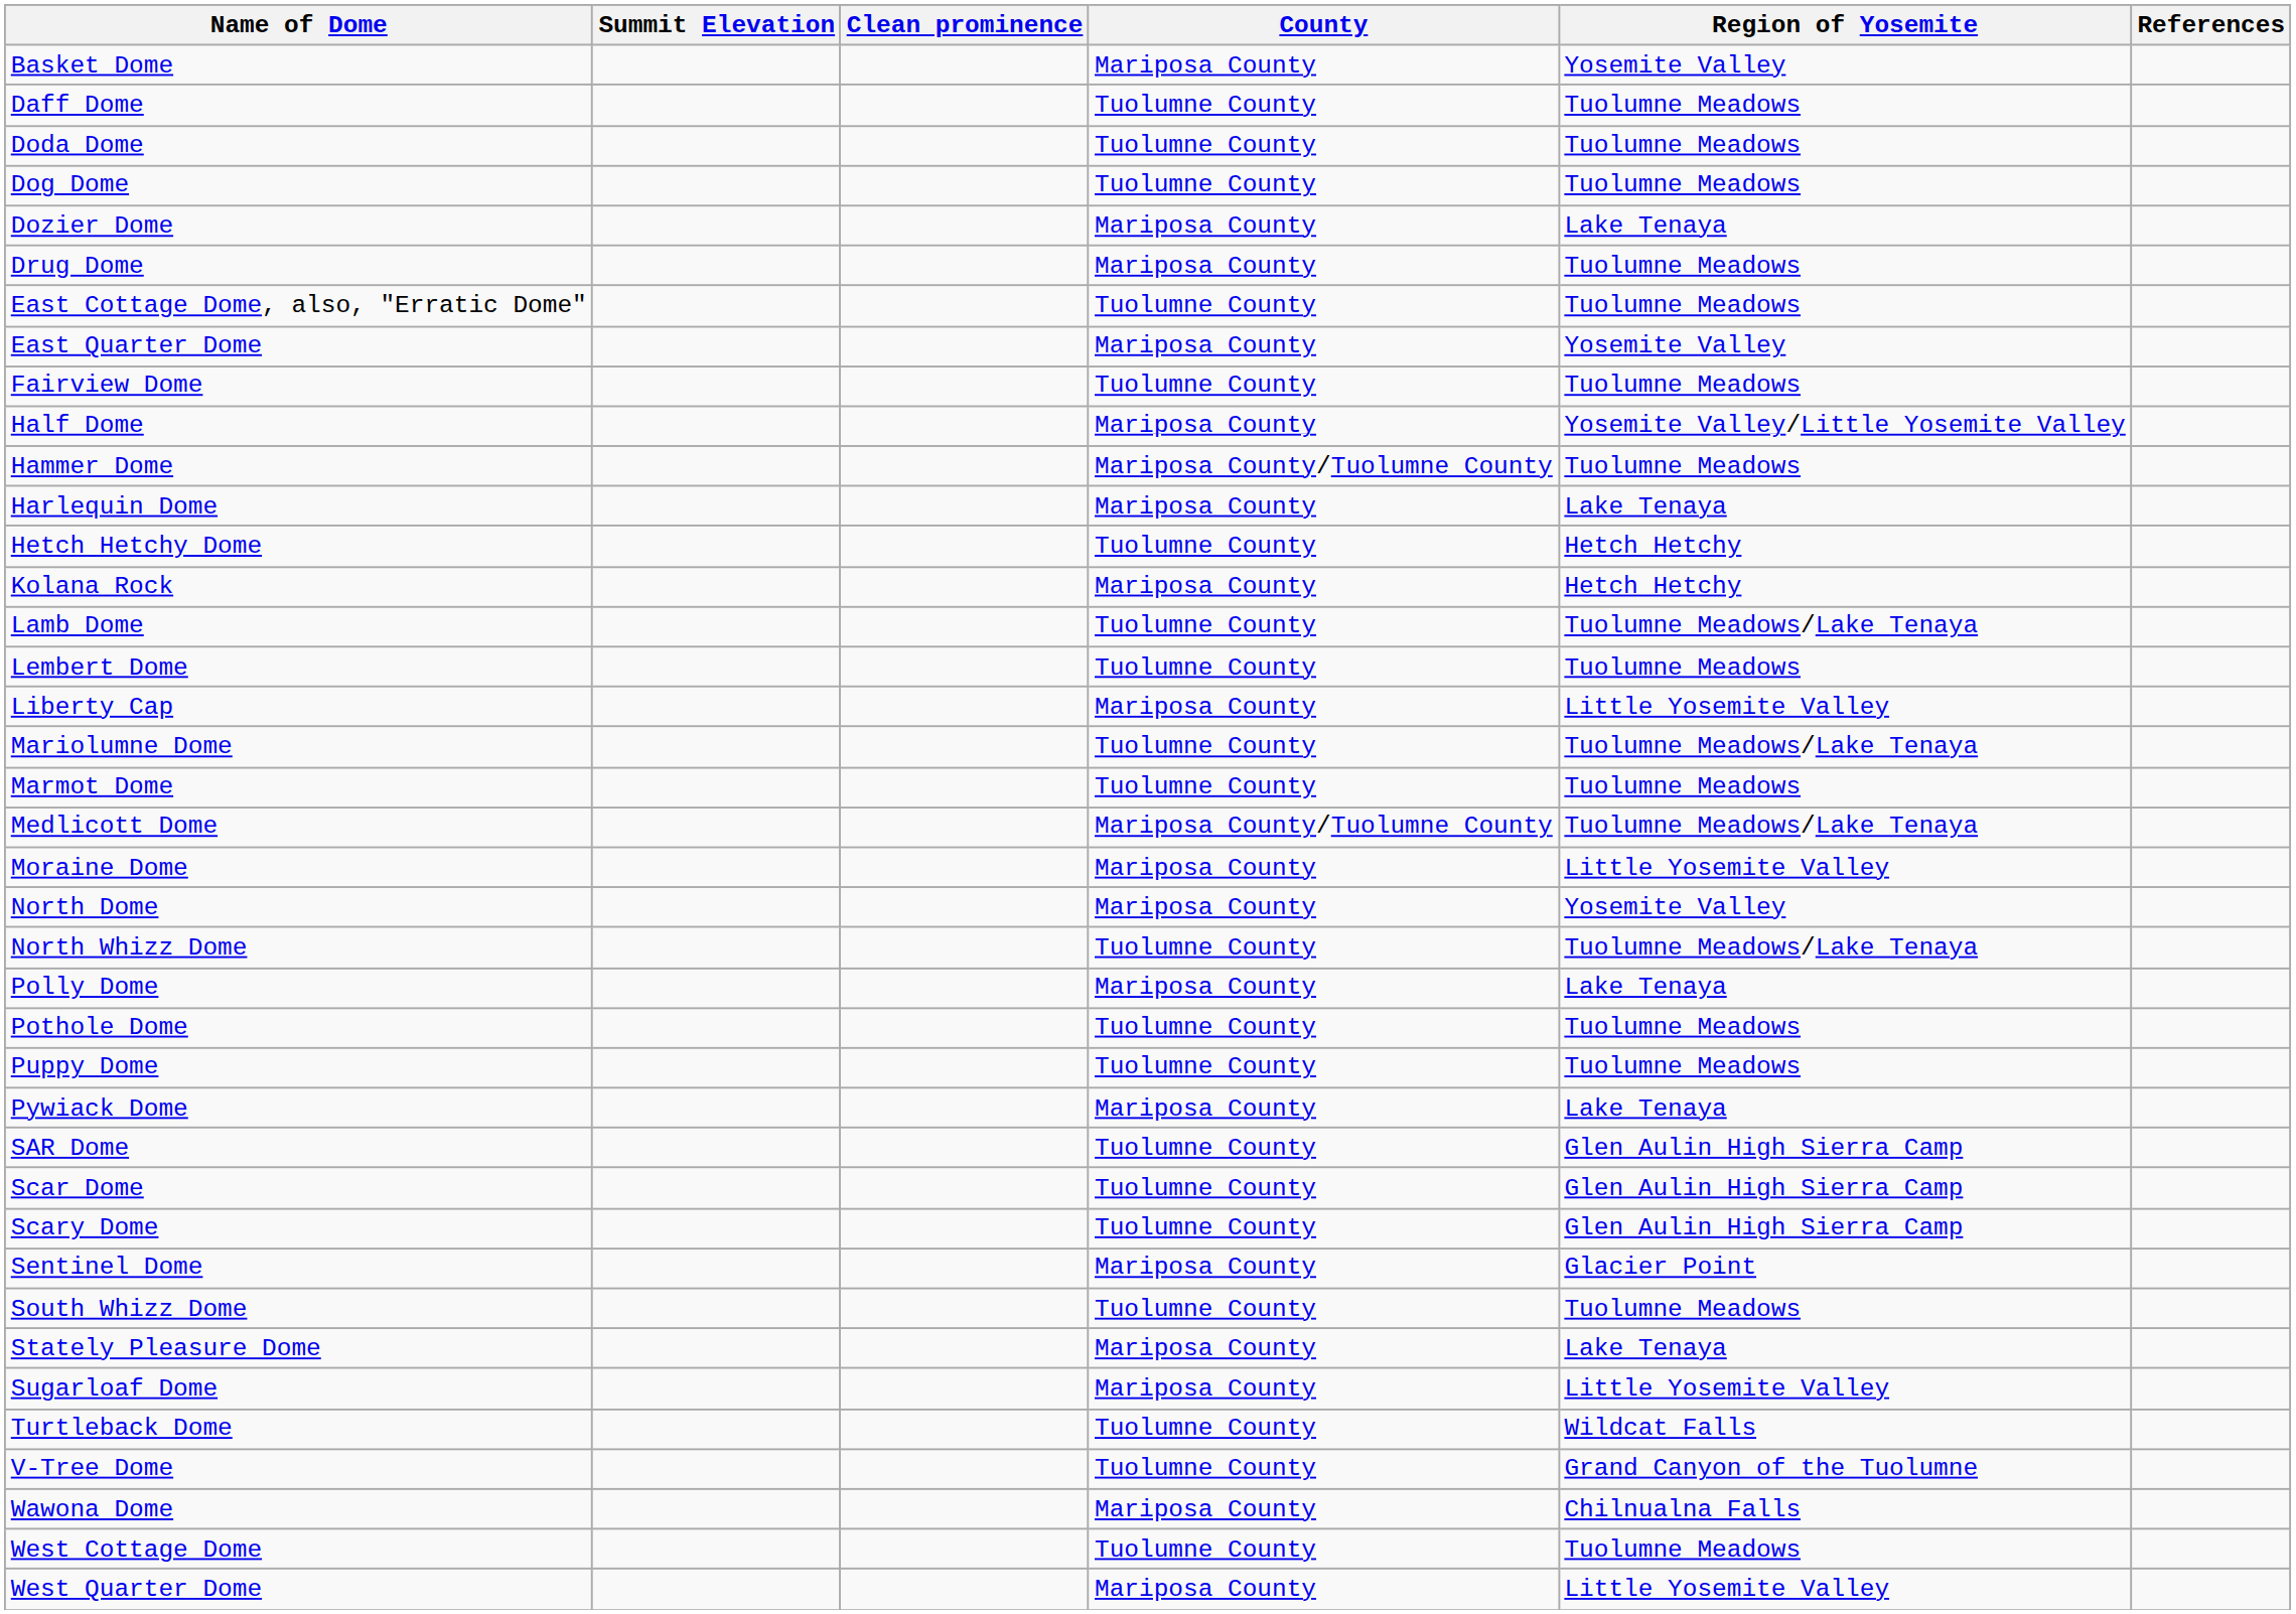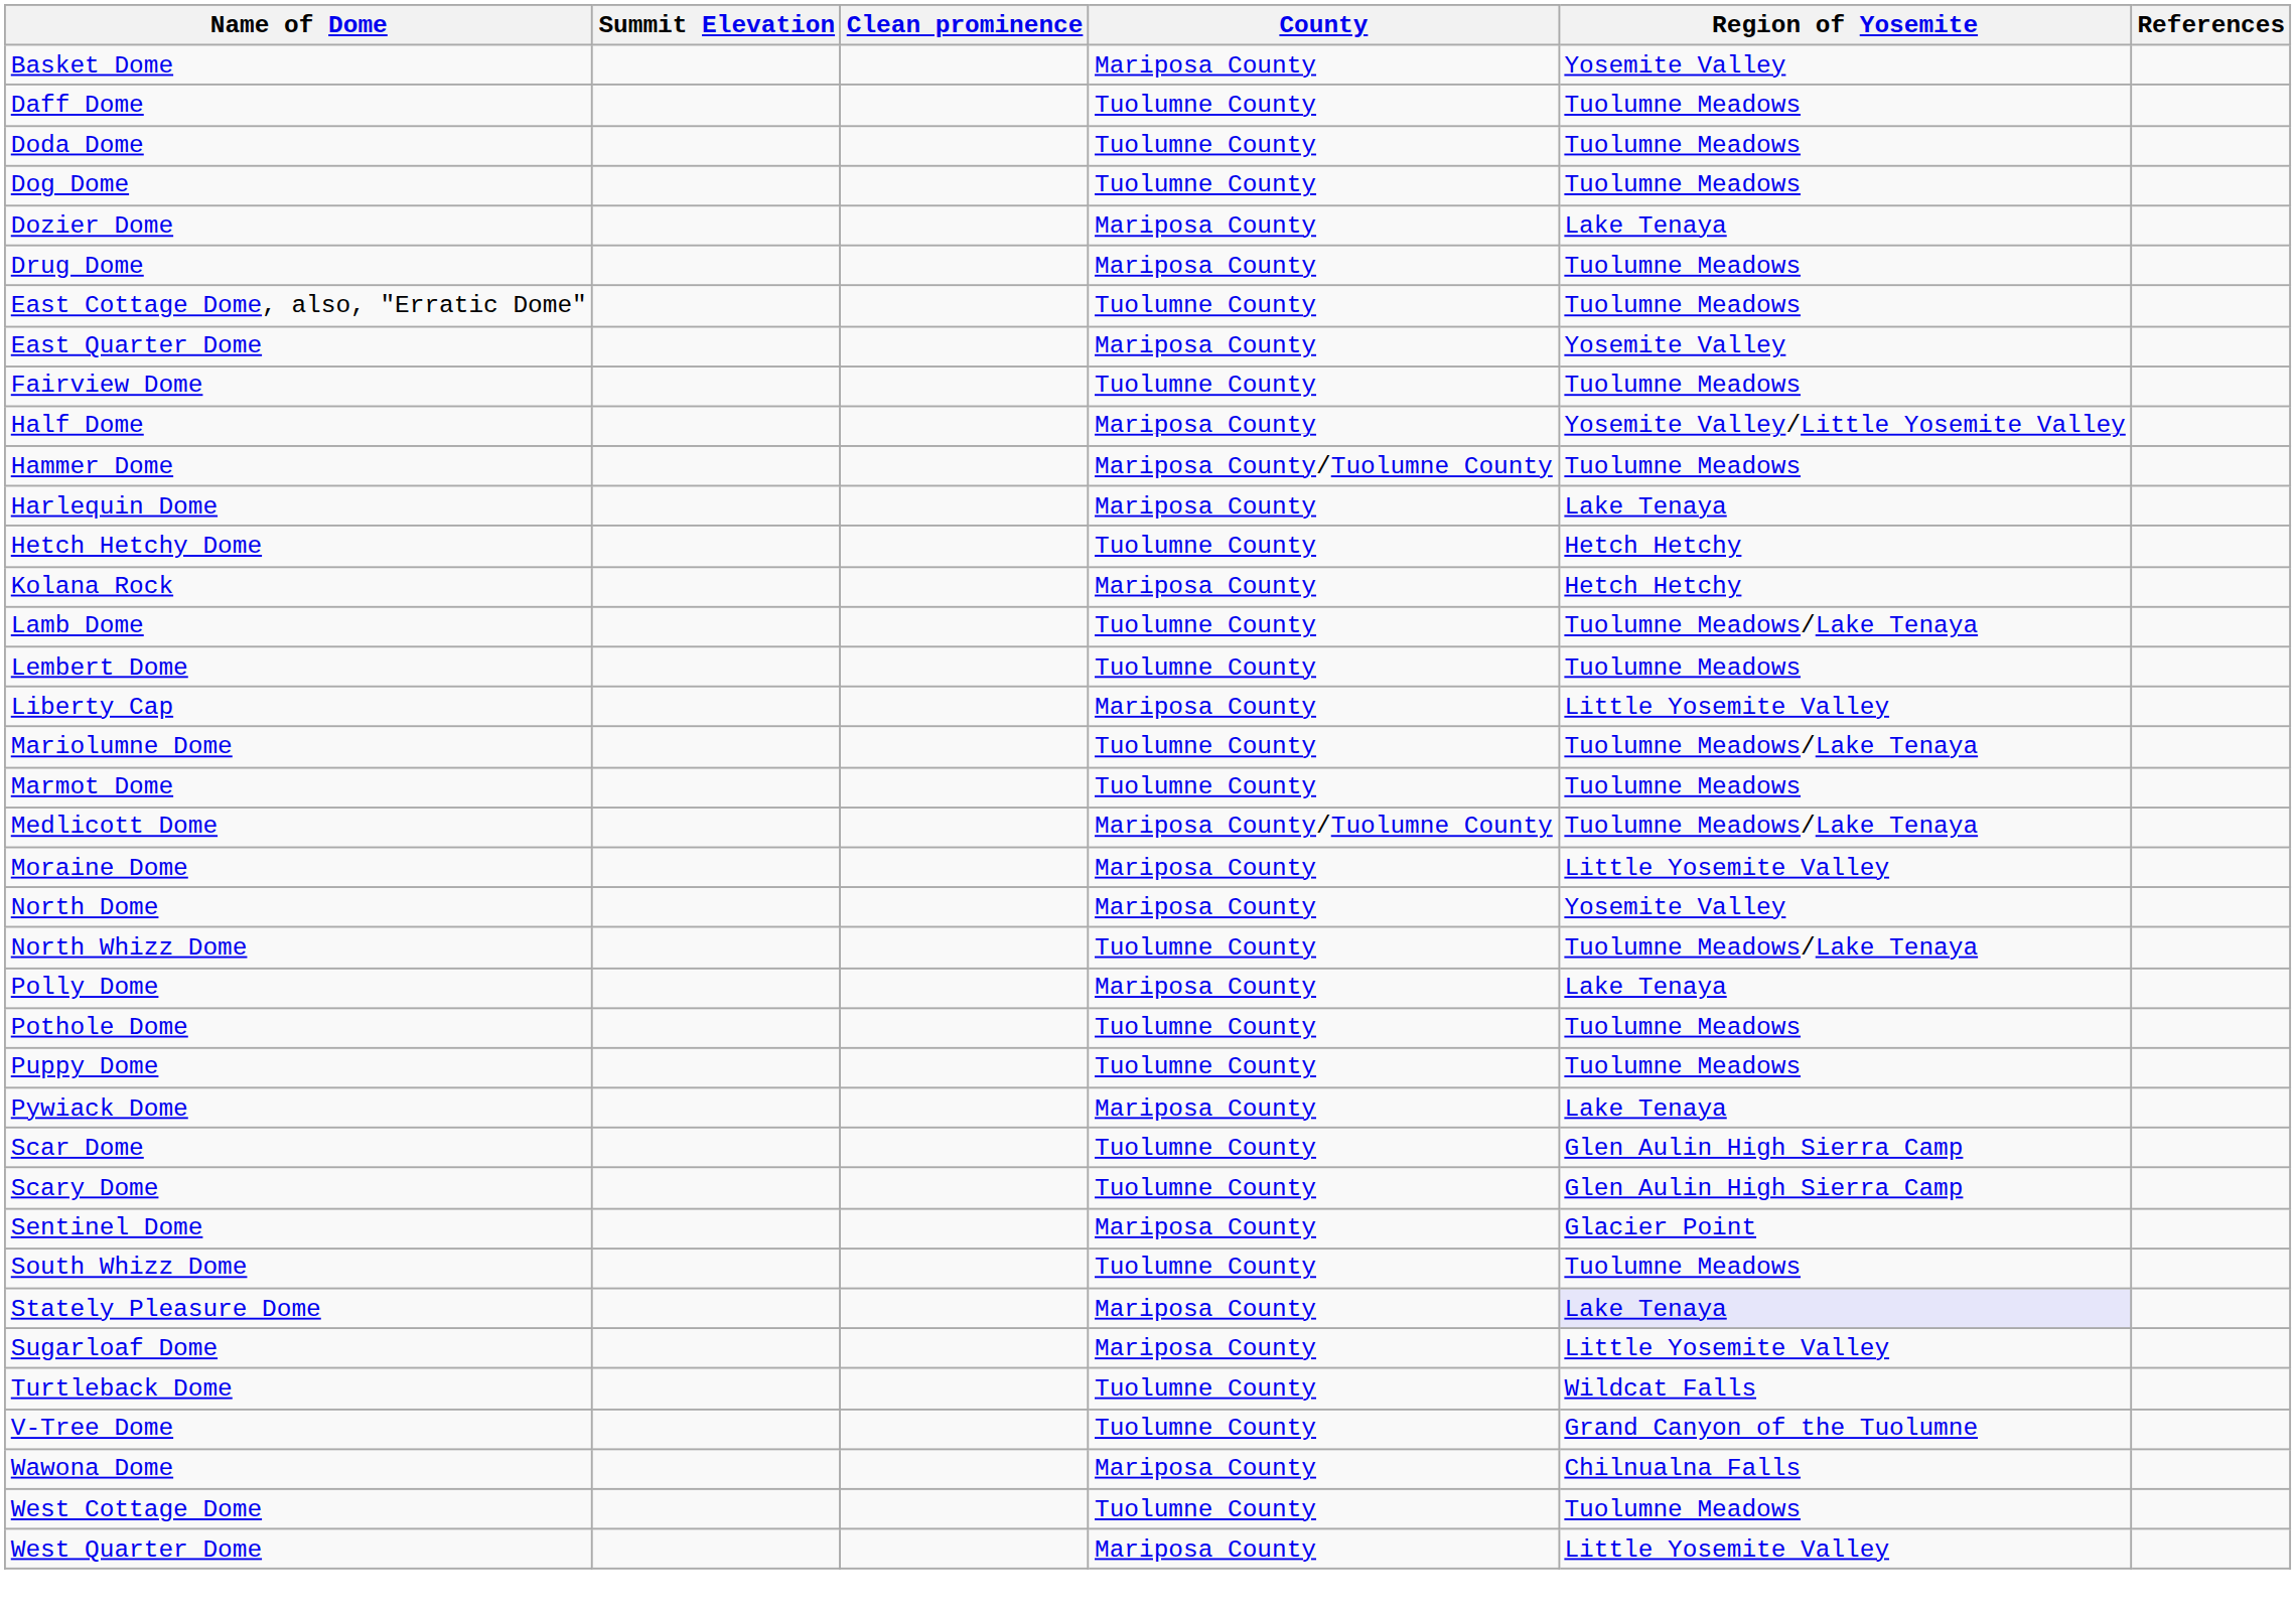 <table class="wikitable sortable">
 <tr>
 <th scope="col">Name of <a href='#'>Dome</a></th>
 <th scope="col" data-sort-type=number>Summit <a href='#'>Elevation</a></th>
 <th scope="col" data-sort-type=number><a href='#'>Clean prominence</a></th>
 <th scope="col"><a href='#'>County</a></th>
 <th scope="col">Region of <a href='#'>Yosemite</a></th>
 <th scope="col" class="unsortable">References</th>
 </tr>
 <tr>
 <td><a href='#'>Basket Dome</a></td>
 <td></td>
 <td></td>
 <td><a href='#'>Mariposa County</a></td>
 <td><a href='#'>Yosemite Valley</a></td>
 <td></td>
 </tr>
 <tr>
 <td><a href='#'>Daff Dome</a></td>
 <td></td>
 <td></td>
 <td><a href='#'>Tuolumne County</a></td>
 <td><a href='#'>Tuolumne Meadows</a></td>
 <td><br></td>
 </tr>
 <tr>
 <td><a href='#'>Doda Dome</a></td>
 <td></td>
 <td></td>
 <td><a href='#'>Tuolumne County</a></td>
 <td><a href='#'>Tuolumne Meadows</a></td>
 <td></td>
 </tr>
 <tr>
 <td><a href='#'>Dog Dome</a></td>
 <td></td>
 <td></td>
 <td><a href='#'>Tuolumne County</a></td>
 <td><a href='#'>Tuolumne Meadows</a></td>
 <td></td>
 </tr>
 <tr>
 <td><a href='#'>Dozier Dome</a></td>
 <td></td>
 <td></td>
 <td><a href='#'>Mariposa County</a></td>
 <td><a href='#'>Lake Tenaya</a></td>
 <td></td>
 </tr>
 <tr>
 <td><a href='#'>Drug Dome</a></td>
 <td></td>
 <td></td>
 <td><a href='#'>Mariposa County</a></td>
 <td><a href='#'>Tuolumne Meadows</a></td>
 <td></td>
 </tr>
 <tr>
 <td><a href='#'>East Cottage Dome</a>, also, "Erratic Dome"</td>
 <td></td>
 <td></td>
 <td><a href='#'>Tuolumne County</a></td>
 <td><a href='#'>Tuolumne Meadows</a></td>
 <td></td>
 </tr>
 <tr>
 <td><a href='#'>East Quarter Dome</a></td>
 <td></td>
 <td></td>
 <td><a href='#'>Mariposa County</a></td>
 <td><a href='#'>Yosemite Valley</a></td>
 <td></td>
 </tr>
 <tr>
 <td><a href='#'>Fairview Dome</a></td>
 <td></td>
 <td></td>
 <td><a href='#'>Tuolumne County</a></td>
 <td><a href='#'>Tuolumne Meadows</a></td>
 <td></td>
 </tr>
 <tr>
 <td><a href='#'>Half Dome</a></td>
 <td></td>
 <td></td>
 <td><a href='#'>Mariposa County</a></td>
 <td><a href='#'>Yosemite Valley</a>/<a href='#'>Little Yosemite Valley</a></td>
 <td></td>
 </tr>
 <tr>
 <td><a href='#'>Hammer Dome</a></td>
 <td></td>
 <td></td>
 <td><a href='#'>Mariposa County</a>/<a href='#'>Tuolumne County</a></td>
 <td><a href='#'>Tuolumne Meadows</a></td>
 <td></td>
 </tr>
 <tr>
 <td><a href='#'>Harlequin Dome</a></td>
 <td></td>
 <td></td>
 <td><a href='#'>Mariposa County</a></td>
 <td><a href='#'>Lake Tenaya</a></td>
 <td></td>
 </tr>
 <tr>
 <td><a href='#'>Hetch Hetchy Dome</a></td>
 <td></td>
 <td></td>
 <td><a href='#'>Tuolumne County</a></td>
 <td><a href='#'>Hetch Hetchy</a></td>
 <td></td>
 </tr>
 <tr>
 <td><a href='#'>Kolana Rock</a></td>
 <td></td>
 <td></td>
 <td><a href='#'>Mariposa County</a></td>
 <td><a href='#'>Hetch Hetchy</a></td>
 <td></td>
 </tr>
 <tr>
 <td><a href='#'>Lamb Dome</a></td>
 <td></td>
 <td></td>
 <td><a href='#'>Tuolumne County</a></td>
 <td><a href='#'>Tuolumne Meadows</a>/<a href='#'>Lake Tenaya</a></td>
 <td></td>
 </tr>
 <tr>
 <td><a href='#'>Lembert Dome</a></td>
 <td></td>
 <td></td>
 <td><a href='#'>Tuolumne County</a></td>
 <td><a href='#'>Tuolumne Meadows</a></td>
 <td></td>
 </tr>
 <tr>
 <td><a href='#'>Liberty Cap</a></td>
 <td></td>
 <td></td>
 <td><a href='#'>Mariposa County</a></td>
 <td><a href='#'>Little Yosemite Valley</a></td>
 <td></td>
 </tr>
 <tr>
 <td><a href='#'>Mariolumne Dome</a></td>
 <td></td>
 <td></td>
 <td><a href='#'>Tuolumne County</a></td>
 <td><a href='#'>Tuolumne Meadows</a>/<a href='#'>Lake Tenaya</a></td>
 <td></td>
 </tr>
 <tr>
 <td><a href='#'>Marmot Dome</a></td>
 <td></td>
 <td></td>
 <td><a href='#'>Tuolumne County</a></td>
 <td><a href='#'>Tuolumne Meadows</a></td>
 <td></td>
 </tr>
 <tr>
 <td><a href='#'>Medlicott Dome</a></td>
 <td></td>
 <td></td>
 <td><a href='#'>Mariposa County</a>/<a href='#'>Tuolumne County</a></td>
 <td><a href='#'>Tuolumne Meadows</a>/<a href='#'>Lake Tenaya</a></td>
 <td></td>
 </tr>
 <tr>
 <td><a href='#'>Moraine Dome</a></td>
 <td></td>
 <td></td>
 <td><a href='#'>Mariposa County</a></td>
 <td><a href='#'>Little Yosemite Valley</a></td>
 <td></td>
 </tr>
 <tr>
 <td><a href='#'>North Dome</a></td>
 <td></td>
 <td></td>
 <td><a href='#'>Mariposa County</a></td>
 <td><a href='#'>Yosemite Valley</a></td>
 <td></td>
 </tr>
 <tr>
 <td><a href='#'>North Whizz Dome</a></td>
 <td></td>
 <td></td>
 <td><a href='#'>Tuolumne County</a></td>
 <td><a href='#'>Tuolumne Meadows</a>/<a href='#'>Lake Tenaya</a></td>
 <td></td>
 </tr>
 <tr>
 <td><a href='#'>Polly Dome</a></td>
 <td></td>
 <td></td>
 <td><a href='#'>Mariposa County</a></td>
 <td><a href='#'>Lake Tenaya</a></td>
 <td></td>
 </tr>
 <tr>
 <td><a href='#'>Pothole Dome</a></td>
 <td></td>
 <td></td>
 <td><a href='#'>Tuolumne County</a></td>
 <td><a href='#'>Tuolumne Meadows</a></td>
 <td></td>
 </tr>
 <tr>
 <td><a href='#'>Puppy Dome</a></td>
 <td></td>
 <td></td>
 <td><a href='#'>Tuolumne County</a></td>
 <td><a href='#'>Tuolumne Meadows</a></td>
 <td></td>
 </tr>
 <tr>
 <td><a href='#'>Pywiack Dome</a></td>
 <td></td>
 <td></td>
 <td><a href='#'>Mariposa County</a></td>
 <td><a href='#'>Lake Tenaya</a></td>
 <td></td>
 </tr>
 <tr>
-<td><a href='#'>SAR Dome</a></td>
-<td></td>
-<td></td>
-<td><a href='#'>Tuolumne County</a></td>
-<td><a href='#'>Glen Aulin High Sierra Camp</a></td>
-<td></td>
-</tr>
-<tr>
 <td><a href='#'>Scar Dome</a></td>
 <td></td>
 <td></td>
 <td><a href='#'>Tuolumne County</a></td>
 <td><a href='#'>Glen Aulin High Sierra Camp</a></td>
 <td></td>
 </tr>
 <tr>
 <td><a href='#'>Scary Dome</a></td>
 <td></td>
 <td></td>
 <td><a href='#'>Tuolumne County</a></td>
 <td><a href='#'>Glen Aulin High Sierra Camp</a></td>
 <td></td>
 </tr>
 <tr>
 <td><a href='#'>Sentinel Dome</a></td>
 <td></td>
 <td></td>
 <td><a href='#'>Mariposa County</a></td>
 <td><a href='#'>Glacier Point</a></td>
 <td></td>
 </tr>
 <tr>
 <td><a href='#'>South Whizz Dome</a></td>
 <td></td>
 <td></td>
 <td><a href='#'>Tuolumne County</a></td>
 <td><a href='#'>Tuolumne Meadows</a></td>
 <td></td>
 </tr>
 <tr>
 <td><a href='#'>Stately Pleasure Dome</a></td>
 <td></td>
 <td></td>
 <td><a href='#'>Mariposa County</a></td>
-<td><a href='#'>Lake Tenaya</a></td>
+<td style="background: lavender;"><a href='#'>Lake Tenaya</a></td>
 <td></td>
 </tr>
 <tr>
 <td><a href='#'>Sugarloaf Dome</a></td>
 <td></td>
 <td></td>
 <td><a href='#'>Mariposa County</a></td>
 <td><a href='#'>Little Yosemite Valley</a></td>
 <td></td>
 </tr>
 <tr>
 <td><a href='#'>Turtleback Dome</a></td>
 <td></td>
 <td></td>
 <td><a href='#'>Tuolumne County</a></td>
 <td><a href='#'>Wildcat Falls</a></td>
 <td></td>
 </tr>
 <tr>
 <td><a href='#'>V-Tree Dome</a></td>
 <td></td>
 <td></td>
 <td><a href='#'>Tuolumne County</a></td>
 <td><a href='#'>Grand Canyon of the Tuolumne</a></td>
 <td></td>
 </tr>
 <tr>
 <td><a href='#'>Wawona Dome</a></td>
 <td></td>
 <td></td>
 <td><a href='#'>Mariposa County</a></td>
 <td><a href='#'>Chilnualna Falls</a></td>
 <td></td>
 </tr>
 <tr>
 <td><a href='#'>West Cottage Dome</a></td>
 <td></td>
 <td></td>
 <td><a href='#'>Tuolumne County</a></td>
 <td><a href='#'>Tuolumne Meadows</a></td>
 <td></td>
 </tr>
 <tr>
 <td><a href='#'>West Quarter Dome</a></td>
 <td></td>
 <td></td>
 <td><a href='#'>Mariposa County</a></td>
 <td><a href='#'>Little Yosemite Valley</a></td>
 <td></td>
 </tr>
 </table>
